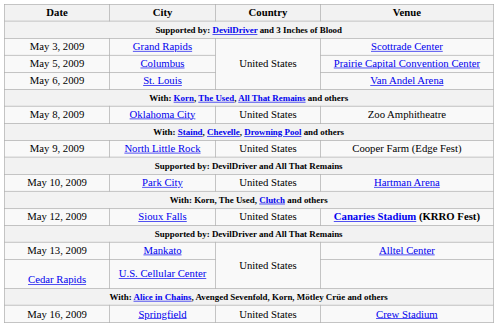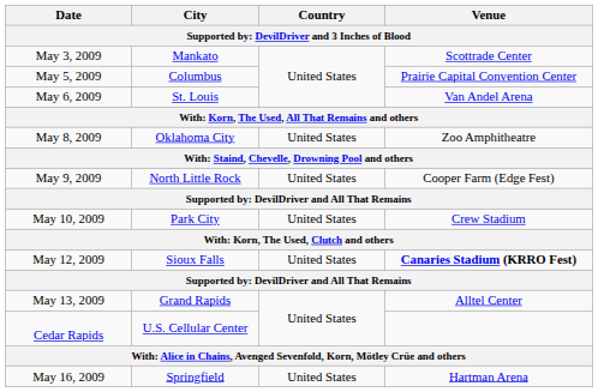 <table class="wikitable" style="text-align:center;">
 <tr>
 <th width="150">Date</th>
 <th width="150">City</th>
 <th width="150">Country</th>
 <th width="250">Venue</th>
 </tr>
 <tr>
 <th colspan="4"><small>Supported by: <a href='#'>DevilDriver</a> and 3 Inches of Blood</small></th>
 </tr>
 <tr>
 <td>May 3, 2009</td>
-<td><a href='#'>Grand Rapids</a></td>
+<td><a href='#'>Mankato</a></td>
 <td rowspan="3">United States</td>
 <td><a href='#'>Scottrade Center</a></td>
 </tr>
 <tr>
 <td>May 5, 2009</td>
 <td><a href='#'>Columbus</a></td>
 <td><a href='#'>Prairie Capital Convention Center</a></td>
 </tr>
 <tr>
 <td>May 6, 2009</td>
 <td><a href='#'>St. Louis</a></td>
 <td><a href='#'>Van Andel Arena</a></td>
 </tr>
 <tr>
 <th colspan="4"><small>With: <a href='#'>Korn</a>, <a href='#'>The Used</a>, <a href='#'>All That Remains</a> and others</small></th>
 </tr>
 <tr>
 <td>May 8, 2009</td>
 <td><a href='#'>Oklahoma City</a></td>
 <td>United States</td>
 <td>Zoo Amphitheatre</td>
 </tr>
 <tr>
 <th colspan="4"><small>With: <a href='#'>Staind</a>, <a href='#'>Chevelle</a>, <a href='#'>Drowning Pool</a> and others</small></th>
 </tr>
 <tr>
 <td>May 9, 2009</td>
 <td><a href='#'>North Little Rock</a></td>
 <td>United States</td>
 <td>Cooper Farm (Edge Fest)</td>
 </tr>
 <tr>
 <th colspan="4"><small>Supported by: DevilDriver and All That Remains</small></th>
 </tr>
 <tr>
 <td>May 10, 2009</td>
 <td><a href='#'>Park City</a></td>
 <td>United States</td>
-<td><a href='#'>Hartman Arena</a></td>
+<td><a href='#'>Crew Stadium</a></td>
 </tr>
 <tr>
 <th colspan="4"><small>With: Korn, The Used, <a href='#'>Clutch</a> and others</small></th>
 </tr>
 <tr>
 <td>May 12, 2009</td>
 <td><a href='#'>Sioux Falls</a></td>
 <td>United States</td>
 <td><strong><a href='#'>Canaries Stadium</a> (KRRO Fest)</strong></td>
 </tr>
 <tr>
 <th colspan="4"><small>Supported by: DevilDriver and All That Remains</small></th>
 </tr>
 <tr>
 <td>May 13, 2009</td>
-<td><a href='#'>Mankato</a></td>
+<td><a href='#'>Grand Rapids</a></td>
 <td rowspan="2">United States</td>
 <td><a href='#'>Alltel Center</a></td>
 </tr>
 <tr>
 <td May 14, 2009><br><a href='#'>Cedar Rapids</a></td>
 <td><a href='#'>U.S. Cellular Center</a></td>
 </tr>
 <tr>
 <th colspan="4"><small>With: <a href='#'>Alice in Chains</a>, Avenged Sevenfold, Korn, Mötley Crüe and others</small></th>
 </tr>
 <tr>
 <td>May 16, 2009</td>
 <td><a href='#'>Springfield</a></td>
 <td>United States</td>
-<td><a href='#'>Crew Stadium</a></td>
+<td><a href='#'>Hartman Arena</a></td>
 </tr>
 </table>
